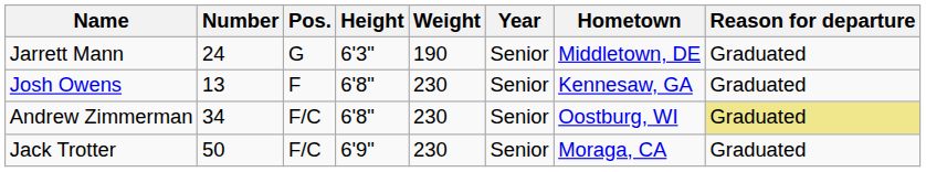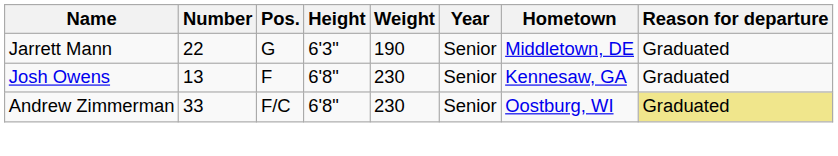 <table class="wikitable sortable">
 <tr>
 <th>Name</th>
 <th>Number</th>
 <th>Pos.</th>
 <th>Height</th>
 <th>Weight</th>
 <th>Year</th>
 <th>Hometown</th>
 <th>Reason for departure</th>
 </tr>
 <tr>
 <td>Jarrett Mann</td>
-<td>24</td>
+<td>22</td>
 <td>G</td>
 <td>6'3"</td>
 <td>190</td>
 <td>Senior</td>
 <td><a href='#'>Middletown, DE</a></td>
 <td>Graduated</td>
 </tr>
 <tr>
 <td><a href='#'>Josh Owens</a></td>
 <td>13</td>
 <td>F</td>
 <td>6'8"</td>
 <td>230</td>
 <td>Senior</td>
 <td><a href='#'>Kennesaw, GA</a></td>
 <td>Graduated</td>
 </tr>
 <tr>
 <td>Andrew Zimmerman</td>
-<td>34</td>
+<td>33</td>
 <td>F/C</td>
 <td>6'8"</td>
 <td>230</td>
 <td>Senior</td>
 <td><a href='#'>Oostburg, WI</a></td>
 <td style="background: khaki;">Graduated</td>
 </tr>
-<tr>
-<td>Jack Trotter</td>
-<td>50</td>
-<td>F/C</td>
-<td>6'9"</td>
-<td>230</td>
-<td>Senior</td>
-<td><a href='#'>Moraga, CA</a></td>
-<td>Graduated</td>
-</tr>
 </table>
